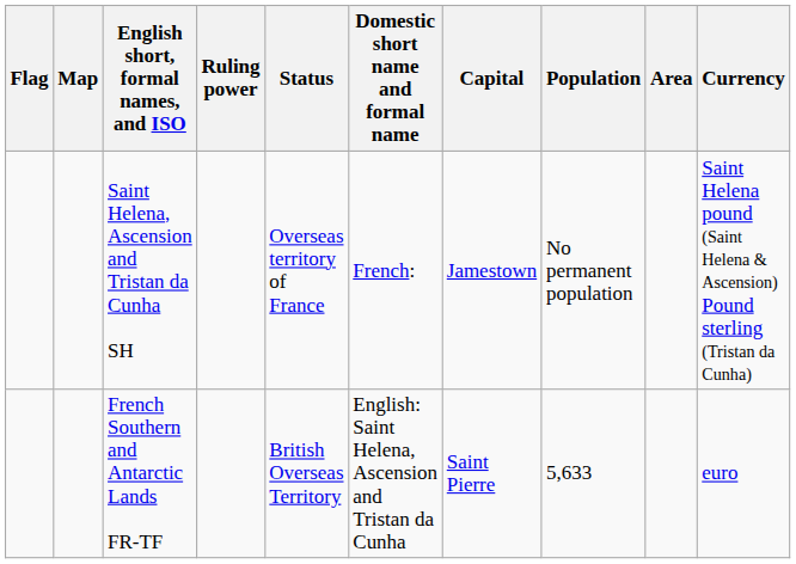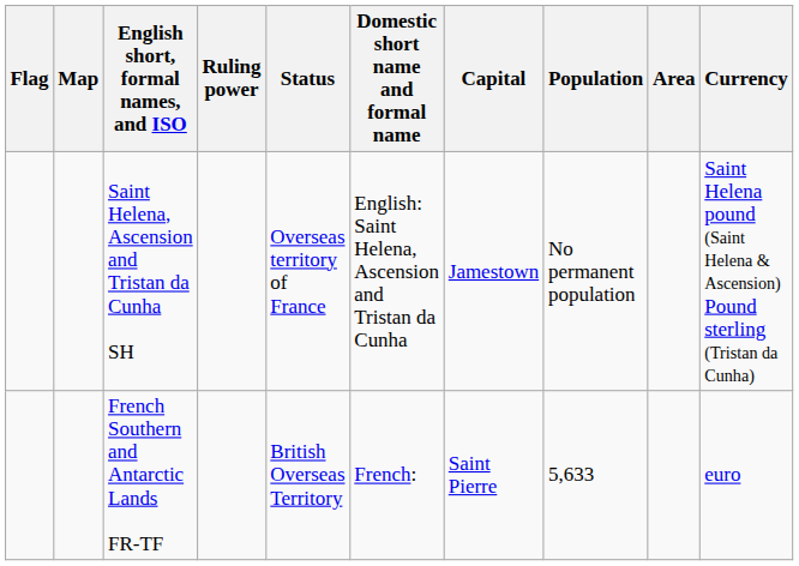 <table class="wikitable sortable">
 <tr>
 <th class="unsortable">Flag</th>
 <th class="unsortable">Map</th>
 <th>English short, formal names, and <a href='#'>ISO</a></th>
 <th>Ruling power</th>
 <th>Status</th>
 <th>Domestic short name<br>and<br>formal name</th>
 <th>Capital</th>
 <th>Population</th>
 <th>Area</th>
 <th>Currency</th>
 </tr>
 <tr>
 <td></td>
 <td></td>
 <td><a href='#'>Saint Helena, Ascension and Tristan da Cunha</a><br><br>SH</td>
 <td></td>
 <td><a href='#'>Overseas territory</a> of <a href='#'>France</a></td>
-<td><a href='#'>French</a>: </td>
+<td>English: Saint Helena, Ascension and Tristan da Cunha</td>
 <td><a href='#'>Jamestown</a></td>
 <td>No permanent population</td>
 <td></td>
 <td><a href='#'>Saint Helena pound</a><small> (Saint Helena & Ascension)</small><br><a href='#'>Pound sterling</a> <small>(Tristan da Cunha)</small></td>
 </tr>
 <tr>
 <td></td>
 <td></td>
 <td><a href='#'>French Southern and Antarctic Lands</a><br><br>FR-TF</td>
 <td></td>
 <td><a href='#'>British Overseas Territory</a></td>
-<td>English: Saint Helena, Ascension and Tristan da Cunha</td>
+<td><a href='#'>French</a>: </td>
 <td><a href='#'>Saint Pierre</a></td>
 <td>5,633</td>
 <td></td>
 <td><a href='#'>euro</a></td>
 </tr>
 </table>
